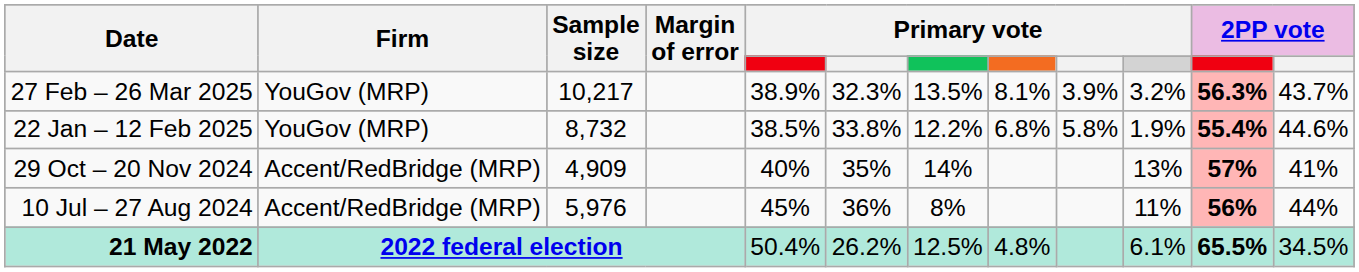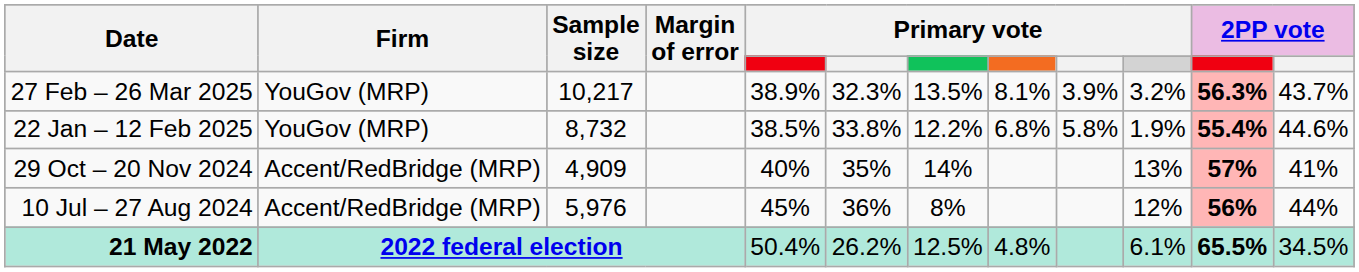 <table class="nowrap wikitable tpl-blanktable" style=text-align:center;font-size:90%>
 <tr>
 <th rowspan=2>Date</th>
 <th rowspan=2>Firm</th>
 <th rowspan=2>Sample<br>size</th>
 <th rowspan=2>Margin<br>of error</th>
 <th colspan=6>Primary vote</th>
 <th colspan=2 class=unsortable style=background:#ebbce3><a href='#'>2PP vote</a></th>
 </tr>
 <tr>
 <th class="unsortable" style="background:#F00011"></th>
 <th class="unsortable" style=background:></th>
 <th class=unsortable style=background:#10C25B></th>
 <th class=unsortable style=background:#f36c21></th>
 <th class=unsortable style=background:></th>
 <th class=unsortable style=background:lightgray></th>
 <th class="unsortable" style="background:#F00011"></th>
 <th class="unsortable" style=background:></th>
 </tr>
 <tr>
 <td align=right>27 Feb – 26 Mar 2025</td>
 <td align=left>YouGov (MRP)</td>
 <td>10,217</td>
 <td></td>
 <td>38.9%</td>
 <td>32.3%</td>
 <td>13.5%</td>
 <td>8.1%</td>
 <td>3.9%</td>
 <td>3.2%</td>
 <th style=background:#FFB6B6>56.3%</th>
 <td>43.7%</td>
 </tr>
 <tr>
 <td align=right>22 Jan – 12 Feb 2025</td>
 <td align=left>YouGov (MRP)</td>
 <td>8,732</td>
 <td></td>
 <td>38.5%</td>
 <td>33.8%</td>
 <td>12.2%</td>
 <td>6.8%</td>
 <td>5.8%</td>
 <td>1.9%</td>
 <th style=background:#FFB6B6>55.4%</th>
 <td>44.6%</td>
 </tr>
 <tr>
 <td align=right>29 Oct – 20 Nov 2024</td>
 <td align=left>Accent/RedBridge (MRP)</td>
 <td>4,909</td>
 <td></td>
 <td>40%</td>
 <td>35%</td>
 <td>14%</td>
 <td></td>
 <td></td>
 <td>13%</td>
 <th style=background:#FFB6B6><strong>57%</strong></th>
 <td>41%</td>
 </tr>
 <tr>
 <td align=right>10 Jul – 27 Aug 2024</td>
 <td align=left>Accent/RedBridge (MRP)</td>
 <td>5,976</td>
 <td></td>
 <td>45%</td>
 <td>36%</td>
 <td>8%</td>
 <td></td>
 <td></td>
-<td>11%</td>
+<td>12%</td>
 <th style=background:#FFB6B6>56%</th>
 <td>44%</td>
 </tr>
 <tr style="background:#b0e9db">
 <td style="text-align:right" data-sort-value="21-May-2022"><strong>21 May 2022</strong></td>
 <td colspan="3" style="text-align:center"><strong><a href='#'>2022 federal election</a></strong></td>
 <td>50.4%</td>
 <td>26.2%</td>
 <td>12.5%</td>
 <td>4.8%</td>
 <td></td>
 <td>6.1%</td>
 <td><strong>65.5%</strong></td>
 <td>34.5%</td>
 </tr>
 </table>
